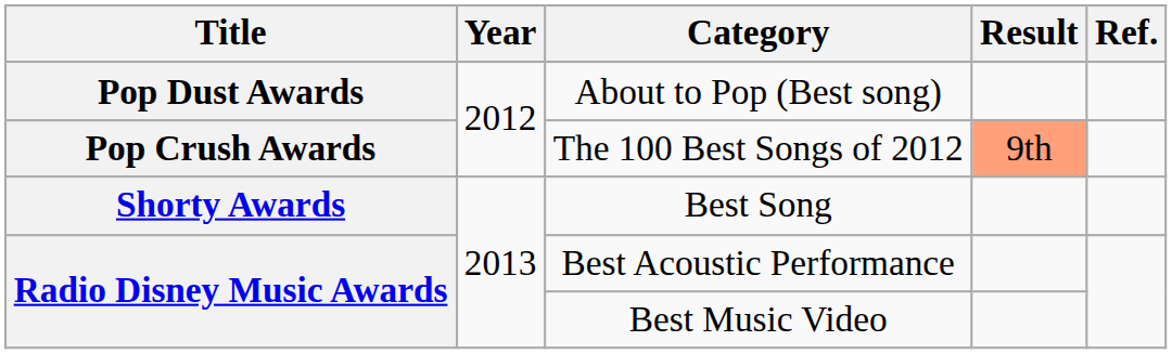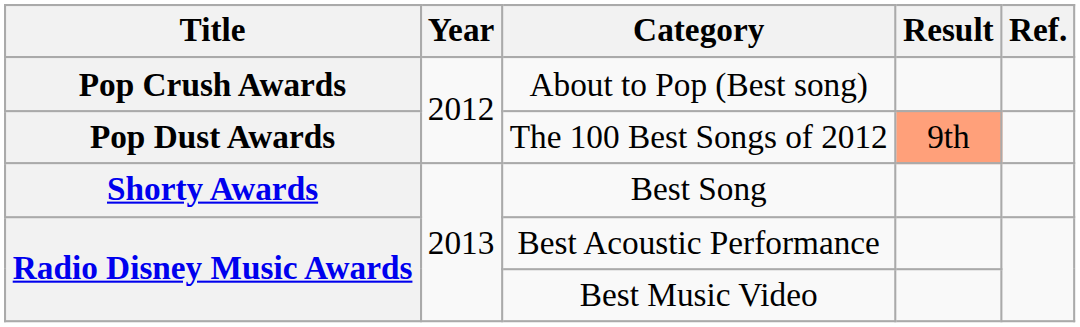 <table class="wikitable plainrowheaders" style="text-align:center;" border="1">
 <tr>
 <th scope="col">Title</th>
 <th scope="col">Year</th>
 <th scope="col">Category</th>
 <th scope="col">Result</th>
 <th scope="col">Ref.</th>
 </tr>
 <tr>
-<th scope="row">Pop Dust Awards</th>
+<th scope="row">Pop Crush Awards</th>
 <td rowspan="2">2012</td>
 <td>About to Pop (Best song)</td>
 <td></td>
 <td></td>
 </tr>
 <tr>
-<th scope="row">Pop Crush Awards</th>
+<th scope="row">Pop Dust Awards</th>
 <td>The 100 Best Songs of 2012</td>
 <td style="background: lightsalmon;">9th</td>
 <td></td>
 </tr>
 <tr>
 <th scope="row"><a href='#'>Shorty Awards</a></th>
 <td rowspan="6">2013</td>
 <td>Best Song</td>
 <td></td>
 <td></td>
 </tr>
 <tr>
 <th scope="row" rowspan=2><a href='#'>Radio Disney Music Awards</a></th>
 <td>Best Acoustic Performance</td>
 <td></td>
 <td rowspan="2"></td>
 </tr>
 <tr>
 <td>Best Music Video</td>
 <td></td>
 </tr>
 </table>
